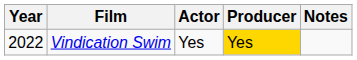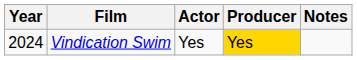 <table class="wikitable">
 <tr>
 <th>Year</th>
 <th>Film</th>
 <th>Actor</th>
 <th>Producer</th>
 <th>Notes</th>
 </tr>
 <tr>
-<td>2022</td>
+<td>2024</td>
 <td><em><a href='#'>Vindication Swim</a></em></td>
 <td>Yes</td>
 <td style="background: gold;">Yes</td>
 <td></td>
 </tr>
 </table>
